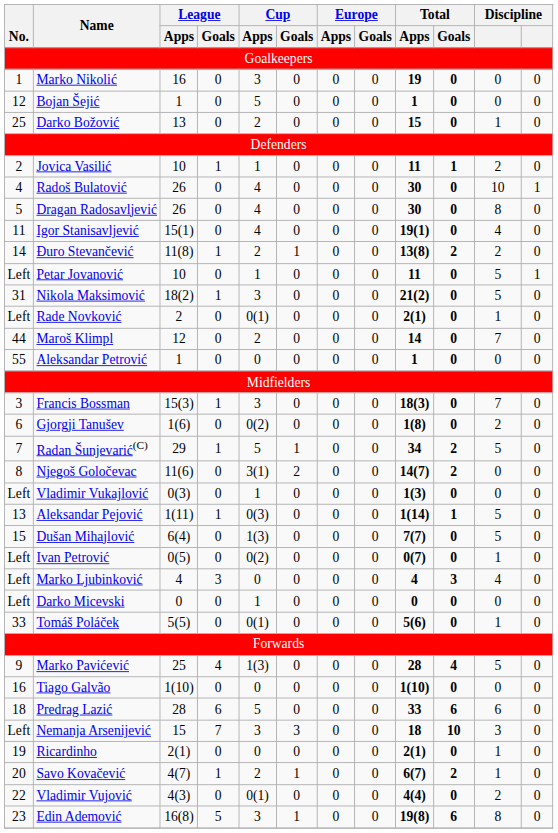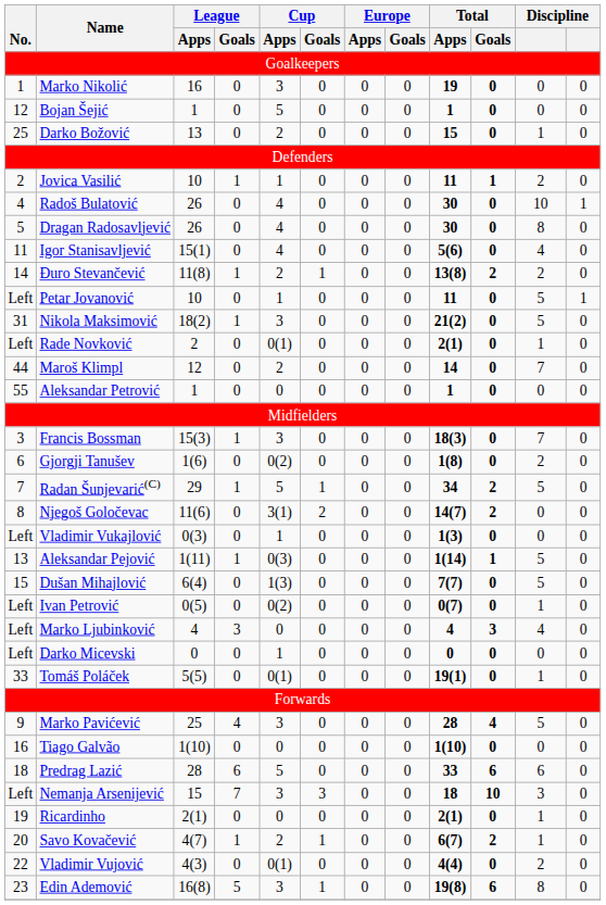 <table class="wikitable" style="text-align:center">
 <tr>
 <th rowspan="2" valign="bottom">No.</th>
 <th rowspan="2">Name</th>
 <th colspan="2" width="85"><a href='#'>League</a></th>
 <th colspan="2" width="85"><a href='#'>Cup</a></th>
 <th colspan="2" width="85"><a href='#'>Europe</a></th>
 <th colspan="2" width="85">Total</th>
 <th colspan="2" width="85">Discipline</th>
 </tr>
 <tr>
 <th>Apps</th>
 <th>Goals</th>
 <th>Apps</th>
 <th>Goals</th>
 <th>Apps</th>
 <th>Goals</th>
 <th>Apps</th>
 <th>Goals</th>
 <th></th>
 <th></th>
 </tr>
 <tr>
 <td style="background: red;color:white" align=center colspan="15">Goalkeepers</td>
 </tr>
 <tr>
 <td>1</td>
 <td align=left> <a href='#'>Marko Nikolić</a></td>
 <td>16</td>
 <td>0</td>
 <td>3</td>
 <td>0</td>
 <td>0</td>
 <td>0</td>
 <td><strong>19</strong></td>
 <td><strong>0</strong></td>
 <td>0</td>
 <td>0</td>
 </tr>
 <tr>
 <td>12</td>
 <td align=left> <a href='#'>Bojan Šejić</a></td>
 <td>1</td>
 <td>0</td>
 <td>5</td>
 <td>0</td>
 <td>0</td>
 <td>0</td>
 <td><strong>1</strong></td>
 <td><strong>0</strong></td>
 <td>0</td>
 <td>0</td>
 </tr>
 <tr>
 <td>25</td>
 <td align=left> <a href='#'>Darko Božović</a></td>
 <td>13</td>
 <td>0</td>
 <td>2</td>
 <td>0</td>
 <td>0</td>
 <td>0</td>
 <td><strong>15</strong></td>
 <td><strong>0</strong></td>
 <td>1</td>
 <td>0</td>
 </tr>
 <tr>
 <td align=center colspan="15" style="background: red;color:white">Defenders</td>
 </tr>
 <tr>
 <td>2</td>
 <td align=left> <a href='#'>Jovica Vasilić</a></td>
 <td>10</td>
 <td>1</td>
 <td>1</td>
 <td>0</td>
 <td>0</td>
 <td>0</td>
 <td><strong>11</strong></td>
 <td><strong>1</strong></td>
 <td>2</td>
 <td>0</td>
 </tr>
 <tr>
 <td>4</td>
 <td align=left> <a href='#'>Radoš Bulatović</a></td>
 <td>26</td>
 <td>0</td>
 <td>4</td>
 <td>0</td>
 <td>0</td>
 <td>0</td>
 <td><strong>30</strong></td>
 <td><strong>0</strong></td>
 <td>10</td>
 <td>1</td>
 </tr>
 <tr>
 <td>5</td>
 <td align=left> <a href='#'>Dragan Radosavljević</a></td>
 <td>26</td>
 <td>0</td>
 <td>4</td>
 <td>0</td>
 <td>0</td>
 <td>0</td>
 <td><strong>30</strong></td>
 <td><strong>0</strong></td>
 <td>8</td>
 <td>0</td>
 </tr>
 <tr>
 <td>11</td>
 <td align=left> <a href='#'>Igor Stanisavljević</a></td>
 <td>15(1)</td>
 <td>0</td>
 <td>4</td>
 <td>0</td>
 <td>0</td>
 <td>0</td>
-<td><strong>19(1)</strong></td>
+<td><strong>5(6)</strong></td>
 <td><strong>0</strong></td>
 <td>4</td>
 <td>0</td>
 </tr>
 <tr>
 <td>14</td>
 <td align=left> <a href='#'>Đuro Stevančević</a></td>
 <td>11(8)</td>
 <td>1</td>
 <td>2</td>
 <td>1</td>
 <td>0</td>
 <td>0</td>
 <td><strong>13(8)</strong></td>
 <td><strong>2</strong></td>
 <td>2</td>
 <td>0</td>
 </tr>
 <tr>
 <td>Left</td>
 <td align=left> <a href='#'>Petar Jovanović</a></td>
 <td>10</td>
 <td>0</td>
 <td>1</td>
 <td>0</td>
 <td>0</td>
 <td>0</td>
 <td><strong>11</strong></td>
 <td><strong>0</strong></td>
 <td>5</td>
 <td>1</td>
 </tr>
 <tr>
 <td>31</td>
 <td align=left> <a href='#'>Nikola Maksimović</a></td>
 <td>18(2)</td>
 <td>1</td>
 <td>3</td>
 <td>0</td>
 <td>0</td>
 <td>0</td>
 <td><strong>21(2)</strong></td>
 <td><strong>0</strong></td>
 <td>5</td>
 <td>0</td>
 </tr>
 <tr>
 <td>Left</td>
 <td align=left> <a href='#'>Rade Novković</a></td>
 <td>2</td>
 <td>0</td>
 <td>0(1)</td>
 <td>0</td>
 <td>0</td>
 <td>0</td>
 <td><strong>2(1)</strong></td>
 <td><strong>0</strong></td>
 <td>1</td>
 <td>0</td>
 </tr>
 <tr>
 <td>44</td>
 <td align=left> <a href='#'>Maroš Klimpl</a></td>
 <td>12</td>
 <td>0</td>
 <td>2</td>
 <td>0</td>
 <td>0</td>
 <td>0</td>
 <td><strong>14</strong></td>
 <td><strong>0</strong></td>
 <td>7</td>
 <td>0</td>
 </tr>
 <tr>
 <td>55</td>
 <td align=left> <a href='#'>Aleksandar Petrović</a></td>
 <td>1</td>
 <td>0</td>
 <td>0</td>
 <td>0</td>
 <td>0</td>
 <td>0</td>
 <td><strong>1</strong></td>
 <td><strong>0</strong></td>
 <td>0</td>
 <td>0</td>
 </tr>
 <tr>
 <td align=center colspan="15" style="background: red;color:white">Midfielders</td>
 </tr>
 <tr>
 <td>3</td>
 <td align=left> <a href='#'>Francis Bossman</a></td>
 <td>15(3)</td>
 <td>1</td>
 <td>3</td>
 <td>0</td>
 <td>0</td>
 <td>0</td>
 <td><strong>18(3)</strong></td>
 <td><strong>0</strong></td>
 <td>7</td>
 <td>0</td>
 </tr>
 <tr>
 <td>6</td>
 <td align=left> <a href='#'>Gjorgji Tanušev</a></td>
 <td>1(6)</td>
 <td>0</td>
 <td>0(2)</td>
 <td>0</td>
 <td>0</td>
 <td>0</td>
 <td><strong>1(8)</strong></td>
 <td><strong>0</strong></td>
 <td>2</td>
 <td>0</td>
 </tr>
 <tr>
 <td>7</td>
 <td align=left> <a href='#'>Radan Šunjevarić</a><sup>(C)</sup></td>
 <td>29</td>
 <td>1</td>
 <td>5</td>
 <td>1</td>
 <td>0</td>
 <td>0</td>
 <td><strong>34</strong></td>
 <td><strong>2</strong></td>
 <td>5</td>
 <td>0</td>
 </tr>
 <tr>
 <td>8</td>
 <td align=left> <a href='#'>Njegoš Goločevac</a></td>
 <td>11(6)</td>
 <td>0</td>
 <td>3(1)</td>
 <td>2</td>
 <td>0</td>
 <td>0</td>
 <td><strong>14(7)</strong></td>
 <td><strong>2</strong></td>
 <td>0</td>
 <td>0</td>
 </tr>
 <tr>
 <td>Left</td>
 <td align=left> <a href='#'>Vladimir Vukajlović</a></td>
 <td>0(3)</td>
 <td>0</td>
 <td>1</td>
 <td>0</td>
 <td>0</td>
 <td>0</td>
 <td><strong>1(3)</strong></td>
 <td><strong>0</strong></td>
 <td>0</td>
 <td>0</td>
 </tr>
 <tr>
 <td>13</td>
 <td align=left> <a href='#'>Aleksandar Pejović</a></td>
 <td>1(11)</td>
 <td>1</td>
 <td>0(3)</td>
 <td>0</td>
 <td>0</td>
 <td>0</td>
 <td><strong>1(14)</strong></td>
 <td><strong>1</strong></td>
 <td>5</td>
 <td>0</td>
 </tr>
 <tr>
 <td>15</td>
 <td align=left> <a href='#'>Dušan Mihajlović</a></td>
 <td>6(4)</td>
 <td>0</td>
 <td>1(3)</td>
 <td>0</td>
 <td>0</td>
 <td>0</td>
 <td><strong>7(7)</strong></td>
 <td><strong>0</strong></td>
 <td>5</td>
 <td>0</td>
 </tr>
 <tr>
 <td>Left</td>
 <td align=left> <a href='#'>Ivan Petrović</a></td>
 <td>0(5)</td>
 <td>0</td>
 <td>0(2)</td>
 <td>0</td>
 <td>0</td>
 <td>0</td>
 <td><strong>0(7)</strong></td>
 <td><strong>0</strong></td>
 <td>1</td>
 <td>0</td>
 </tr>
 <tr>
 <td>Left</td>
 <td align=left> <a href='#'>Marko Ljubinković</a></td>
 <td>4</td>
 <td>3</td>
 <td>0</td>
 <td>0</td>
 <td>0</td>
 <td>0</td>
 <td><strong>4</strong></td>
 <td><strong>3</strong></td>
 <td>4</td>
 <td>0</td>
 </tr>
 <tr>
 <td>Left</td>
 <td align=left> <a href='#'>Darko Micevski</a></td>
 <td>0</td>
 <td>0</td>
 <td>1</td>
 <td>0</td>
 <td>0</td>
 <td>0</td>
 <td><strong>0</strong></td>
 <td><strong>0</strong></td>
 <td>0</td>
 <td>0</td>
 </tr>
 <tr>
 <td>33</td>
 <td align=left> <a href='#'>Tomáš Poláček</a></td>
 <td>5(5)</td>
 <td>0</td>
 <td>0(1)</td>
 <td>0</td>
 <td>0</td>
 <td>0</td>
-<td><strong>5(6)</strong></td>
+<td><strong>19(1)</strong></td>
 <td><strong>0</strong></td>
 <td>1</td>
 <td>0</td>
 </tr>
 <tr>
 <td align=center colspan="15" style="background: red;color:white">Forwards</td>
 </tr>
 <tr>
 <td>9</td>
 <td align=left> <a href='#'>Marko Pavićević</a></td>
 <td>25</td>
 <td>4</td>
-<td>1(3)</td>
+<td>3</td>
 <td>0</td>
 <td>0</td>
 <td>0</td>
 <td><strong>28</strong></td>
 <td><strong>4</strong></td>
 <td>5</td>
 <td>0</td>
 </tr>
 <tr>
 <td>16</td>
 <td align=left> <a href='#'>Tiago Galvão</a></td>
 <td>1(10)</td>
 <td>0</td>
 <td>0</td>
 <td>0</td>
 <td>0</td>
 <td>0</td>
 <td><strong>1(10)</strong></td>
 <td><strong>0</strong></td>
 <td>0</td>
 <td>0</td>
 </tr>
 <tr>
 <td>18</td>
 <td align=left> <a href='#'>Predrag Lazić</a></td>
 <td>28</td>
 <td>6</td>
 <td>5</td>
 <td>0</td>
 <td>0</td>
 <td>0</td>
 <td><strong>33</strong></td>
 <td><strong>6</strong></td>
 <td>6</td>
 <td>0</td>
 </tr>
 <tr>
 <td>Left</td>
 <td align=left> <a href='#'>Nemanja Arsenijević</a></td>
 <td>15</td>
 <td>7</td>
 <td>3</td>
 <td>3</td>
 <td>0</td>
 <td>0</td>
 <td><strong>18</strong></td>
 <td><strong>10</strong></td>
 <td>3</td>
 <td>0</td>
 </tr>
 <tr>
 <td>19</td>
 <td align=left> <a href='#'>Ricardinho</a></td>
 <td>2(1)</td>
 <td>0</td>
 <td>0</td>
 <td>0</td>
 <td>0</td>
 <td>0</td>
 <td><strong>2(1)</strong></td>
 <td><strong>0</strong></td>
 <td>1</td>
 <td>0</td>
 </tr>
 <tr>
 <td>20</td>
 <td align=left> <a href='#'>Savo Kovačević</a></td>
 <td>4(7)</td>
 <td>1</td>
 <td>2</td>
 <td>1</td>
 <td>0</td>
 <td>0</td>
 <td><strong>6(7)</strong></td>
 <td><strong>2</strong></td>
 <td>1</td>
 <td>0</td>
 </tr>
 <tr>
 <td>22</td>
 <td align=left> <a href='#'>Vladimir Vujović</a></td>
 <td>4(3)</td>
 <td>0</td>
 <td>0(1)</td>
 <td>0</td>
 <td>0</td>
 <td>0</td>
 <td><strong>4(4)</strong></td>
 <td><strong>0</strong></td>
 <td>2</td>
 <td>0</td>
 </tr>
 <tr>
 <td>23</td>
 <td align=left> <a href='#'>Edin Ademović</a></td>
 <td>16(8)</td>
 <td>5</td>
 <td>3</td>
 <td>1</td>
 <td>0</td>
 <td>0</td>
 <td><strong>19(8)</strong></td>
 <td><strong>6</strong></td>
 <td>8</td>
 <td>0</td>
 </tr>
 <tr>
 </tr>
 </table>
